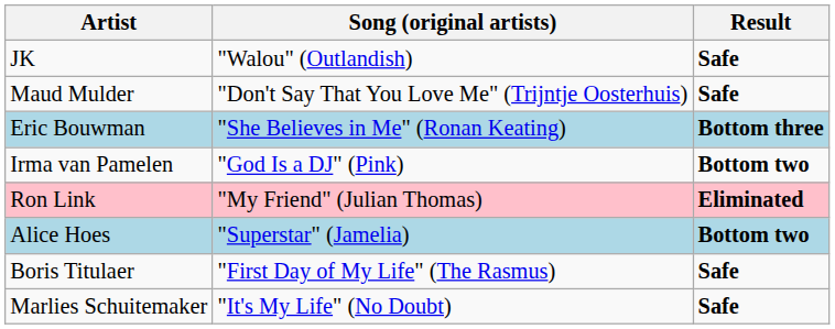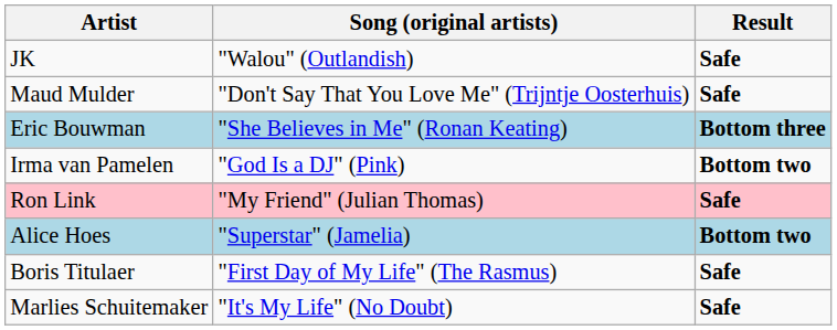 <table class=wikitable>
 <tr>
 <th>Artist</th>
 <th>Song (original artists)</th>
 <th>Result</th>
 </tr>
 <tr>
 <td>JK</td>
 <td>"Walou" (<a href='#'>Outlandish</a>)</td>
 <td><strong>Safe</strong></td>
 </tr>
 <tr>
 <td>Maud Mulder</td>
 <td>"Don't Say That You Love Me" (<a href='#'>Trijntje Oosterhuis</a>)</td>
 <td><strong>Safe</strong></td>
 </tr>
 <tr style="background:lightblue;">
 <td>Eric Bouwman</td>
 <td>"<a href='#'>She Believes in Me</a>" (<a href='#'>Ronan Keating</a>)</td>
 <td><strong>Bottom three</strong></td>
 </tr>
 <tr>
 <td>Irma van Pamelen</td>
 <td>"<a href='#'>God Is a DJ</a>" (<a href='#'>Pink</a>)</td>
 <td><strong>Bottom two</strong></td>
 </tr>
 <tr style="background:pink;">
 <td>Ron Link</td>
 <td>"My Friend" (Julian Thomas)</td>
-<td><strong>Eliminated</strong></td>
+<td><strong>Safe</strong></td>
 </tr>
 <tr style="background:lightblue;">
 <td>Alice Hoes</td>
 <td>"<a href='#'>Superstar</a>" (<a href='#'>Jamelia</a>)</td>
 <td><strong>Bottom two</strong></td>
 </tr>
 <tr>
 <td>Boris Titulaer</td>
 <td>"<a href='#'>First Day of My Life</a>" (<a href='#'>The Rasmus</a>)</td>
 <td><strong>Safe</strong></td>
 </tr>
 <tr>
 <td>Marlies Schuitemaker</td>
 <td>"<a href='#'>It's My Life</a>" (<a href='#'>No Doubt</a>)</td>
 <td><strong>Safe</strong></td>
 </tr>
 </table>
